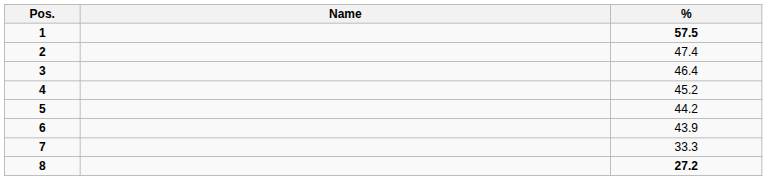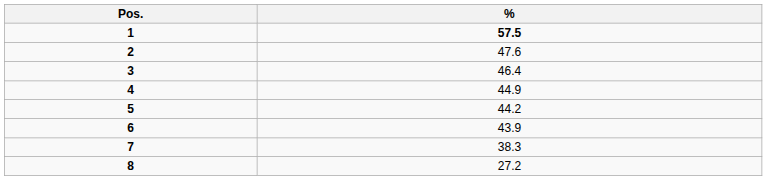 <table class="wikitable" style="width:80%;">
 <tr>
 <th style="width:10%;">Pos.</th>
-<th style="width:70%;">Name</th>
 <th style="width:20%;">%</th>
 </tr>
 <tr>
 <td align=center><strong>1</strong></td>
-<td><strong></strong></td>
 <td align=center><strong>57.5</strong></td>
 </tr>
 <tr>
 <td align=center><strong>2</strong></td>
-<td></td>
-<td align=center>47.4</td>
+<td align=center>47.6</td>
 </tr>
 <tr>
 <td align=center><strong>3</strong></td>
-<td></td>
 <td align=center>46.4</td>
 </tr>
 <tr>
 <td align=center><strong>4</strong></td>
-<td></td>
-<td align=center>45.2</td>
+<td align=center>44.9</td>
 </tr>
 <tr>
 <td align=center><strong>5</strong></td>
-<td></td>
 <td align=center>44.2</td>
 </tr>
 <tr>
 <td align=center><strong>6</strong></td>
-<td></td>
 <td align=center>43.9</td>
 </tr>
 <tr>
 <td align=center><strong>7</strong></td>
-<td></td>
-<td align=center>33.3</td>
+<td align=center>38.3</td>
 </tr>
 <tr>
 <td align=center><strong>8</strong></td>
-<td></td>
-<td align=center><strong>27.2</strong></td>
+<td align=center>27.2</td>
 </tr>
 </table>
